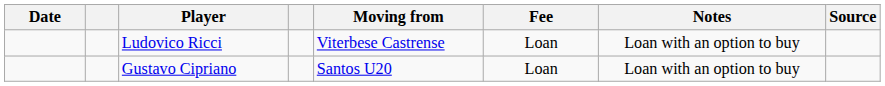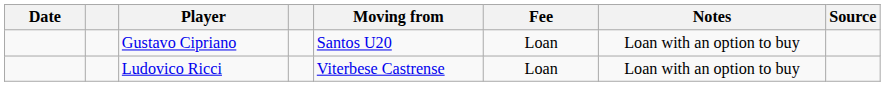 <table class="wikitable sortable">
 <tr>
 <th style="width:80px;">Date</th>
 <th style="width:30px;"></th>
 <th style="width:180px;">Player</th>
 <th style="width:20px;"></th>
 <th style="width:180px;">Moving from</th>
 <th style="width:120px;" class="unsortable">Fee</th>
 <th style="width:250px;" class="unsortable">Notes</th>
 <th style="width:20px;">Source</th>
 </tr>
 <tr>
 <td></td>
 <td align=center></td>
+<td> <a href='#'>Gustavo Cipriano</a></td>
+<td align=center></td>
+<td> <a href='#'>Santos U20</a></td>
+<td align=center>Loan</td>
+<td align=center>Loan with an option to buy</td>
+<td></td>
+</tr>
+<tr>
+<td></td>
+<td align=center></td>
 <td> <a href='#'>Ludovico Ricci</a></td>
 <td align=center></td>
 <td> <a href='#'>Viterbese Castrense</a></td>
 <td align=center>Loan</td>
 <td align=center>Loan with an option to buy</td>
 <td></td>
 </tr>
-<tr>
-<td></td>
-<td align=center></td>
-<td> <a href='#'>Gustavo Cipriano</a></td>
-<td align=center></td>
-<td> <a href='#'>Santos U20</a></td>
-<td align=center>Loan</td>
-<td align=center>Loan with an option to buy</td>
-<td></td>
-</tr>
 </table>
